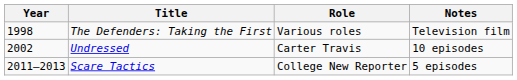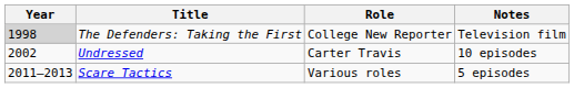 <table class="wikitable sortable">
 <tr>
 <th>Year</th>
 <th>Title</th>
 <th>Role</th>
 <th>Notes</th>
 </tr>
 <tr>
-<td>1998</td>
+<td style="background: lightgrey;">1998</td>
 <td><em>The Defenders: Taking the First</em></td>
-<td>Various roles</td>
+<td>College New Reporter</td>
 <td>Television film</td>
 </tr>
 <tr>
 <td>2002</td>
 <td><em><a href='#'>Undressed</a></em></td>
 <td>Carter Travis</td>
 <td>10 episodes</td>
 </tr>
 <tr>
 <td>2011–2013</td>
 <td><em><a href='#'>Scare Tactics</a></em></td>
-<td>College New Reporter</td>
+<td>Various roles</td>
 <td>5 episodes</td>
 </tr>
 </table>
